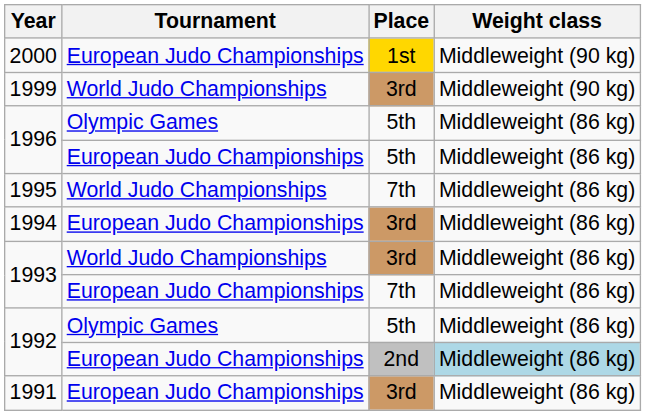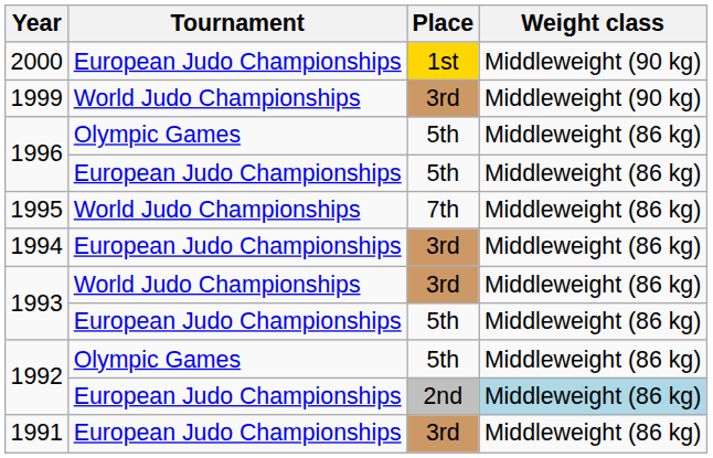 <table class=wikitable>
 <tr>
 <th>Year</th>
 <th>Tournament</th>
 <th>Place</th>
 <th>Weight class</th>
 </tr>
 <tr>
 <td>2000</td>
 <td><a href='#'>European Judo Championships</a></td>
 <td bgcolor="gold" align="center">1st</td>
 <td>Middleweight (90 kg)</td>
 </tr>
 <tr>
 <td>1999</td>
 <td><a href='#'>World Judo Championships</a></td>
 <td bgcolor="cc9966" align="center">3rd</td>
 <td>Middleweight (90 kg)</td>
 </tr>
 <tr>
 <td rowspan=2>1996</td>
 <td><a href='#'>Olympic Games</a></td>
 <td align="center">5th</td>
 <td>Middleweight (86 kg)</td>
 </tr>
 <tr>
 <td><a href='#'>European Judo Championships</a></td>
 <td align="center">5th</td>
 <td>Middleweight (86 kg)</td>
 </tr>
 <tr>
 <td>1995</td>
 <td><a href='#'>World Judo Championships</a></td>
 <td align="center">7th</td>
 <td>Middleweight (86 kg)</td>
 </tr>
 <tr>
 <td>1994</td>
 <td><a href='#'>European Judo Championships</a></td>
 <td bgcolor="cc9966" align="center">3rd</td>
 <td>Middleweight (86 kg)</td>
 </tr>
 <tr>
 <td rowspan=2>1993</td>
 <td><a href='#'>World Judo Championships</a></td>
 <td bgcolor="cc9966" align="center">3rd</td>
 <td>Middleweight (86 kg)</td>
 </tr>
 <tr>
 <td><a href='#'>European Judo Championships</a></td>
-<td align="center">7th</td>
+<td align="center">5th</td>
 <td>Middleweight (86 kg)</td>
 </tr>
 <tr>
 <td rowspan=2>1992</td>
 <td><a href='#'>Olympic Games</a></td>
 <td align="center">5th</td>
 <td>Middleweight (86 kg)</td>
 </tr>
 <tr>
 <td><a href='#'>European Judo Championships</a></td>
 <td bgcolor="silver" align="center">2nd</td>
 <td style="background: lightblue;">Middleweight (86 kg)</td>
 </tr>
 <tr>
 <td>1991</td>
 <td><a href='#'>European Judo Championships</a></td>
 <td bgcolor="cc9966" align="center">3rd</td>
 <td>Middleweight (86 kg)</td>
 </tr>
 </table>
